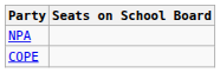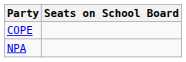 <table class="wikitable sortable">
 <tr>
 <th>Party</th>
 <th>Seats on School Board</th>
 </tr>
 <tr>
+<td><a href='#'>COPE</a></td>
+<td></td>
+</tr>
+<tr>
 <td><a href='#'>NPA</a></td>
 <td></td>
 </tr>
-<tr>
-<td><a href='#'>COPE</a></td>
-<td></td>
-</tr>
 </table>
